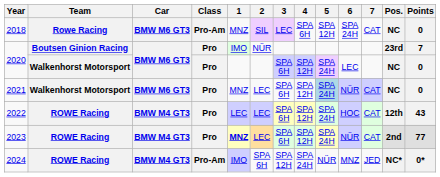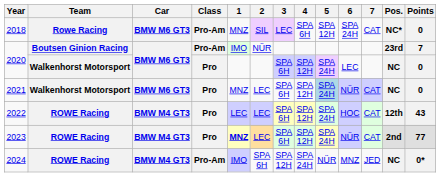 <table class="wikitable" border="1" style="text-align:center; font-size:85%;">
 <tr>
 <th>Year</th>
 <th>Team</th>
 <th>Car</th>
 <th>Class</th>
 <th>1</th>
 <th>2</th>
 <th>3</th>
 <th>4</th>
 <th>5</th>
 <th>6</th>
 <th>7</th>
 <th>Pos.</th>
 <th>Points</th>
 </tr>
 <tr>
 <td><a href='#'>2018</a></td>
 <th nowrap><a href='#'>Rowe Racing</a></th>
 <th nowrap><a href='#'>BMW M6 GT3</a></th>
 <th nowrap>Pro-Am</th>
 <td><a href='#'>MNZ</a></td>
 <td style="background:#EFCFFF;"><a href='#'>SIL</a><br></td>
 <td style="background:#EFCFFF;"><a href='#'>LEC</a><br></td>
 <td><a href='#'>SPA<br>6H</a></td>
 <td><a href='#'>SPA<br>12H</a></td>
 <td><a href='#'>SPA<br>24H</a></td>
 <td><a href='#'>CAT</a></td>
-<th>NC</th>
+<th>NC*</th>
 <th>0</th>
 </tr>
 <tr>
 <td rowspan="2"><a href='#'>2020</a></td>
 <th nowrap><a href='#'>Boutsen Ginion Racing</a></th>
 <th rowspan="2" nowrap><a href='#'>BMW M6 GT3</a></th>
-<th>Pro</th>
+<th nowrap>Pro-Am</th>
 <td style="background:#DFFFDF;"><a href='#'>IMO</a><br></td>
 <td><a href='#'>NÜR</a></td>
 <td></td>
 <td></td>
 <td></td>
 <td></td>
 <td></td>
 <th>23rd</th>
 <th>7</th>
 </tr>
 <tr>
 <th nowrap>Walkenhorst Motorsport</th>
 <th>Pro</th>
 <td></td>
 <td></td>
 <td style="background:#CFCFFF;"><a href='#'>SPA<br>6H</a><br></td>
 <td style="background:#CFCFFF;"><a href='#'>SPA<br>12H</a><br></td>
 <td style="background:#EFCFFF;"><a href='#'>SPA<br>24H</a><br></td>
 <td><a href='#'>LEC</a></td>
 <td></td>
 <th>NC</th>
 <th>0</th>
 </tr>
 <tr>
 <td><a href='#'>2021</a></td>
 <th nowrap>Walkenhorst Motorsport</th>
 <th nowrap><a href='#'>BMW M6 GT3</a></th>
 <th>Pro</th>
 <td><a href='#'>MNZ</a></td>
 <td><a href='#'>LEC</a></td>
 <td><a href='#'>SPA<br>6H</a></td>
 <td><a href='#'>SPA<br>12H</a></td>
 <td style="background: lightblue;"><a href='#'>SPA<br>24H</a></td>
 <td style="background:#CFCFFF;"><a href='#'>NÜR</a><br></td>
 <td style="background:#CFCFFF;"><a href='#'>CAT</a><br></td>
 <th>NC</th>
 <th>0</th>
 </tr>
 <tr>
 <td><a href='#'>2022</a></td>
 <th nowrap><a href='#'>ROWE Racing</a></th>
 <th nowrap><a href='#'>BMW M4 GT3</a></th>
 <th>Pro</th>
 <td style="background:#CFCFFF;"><a href='#'>LEC</a><br></td>
 <td style="background:#CFCFFF;"><a href='#'>LEC</a><br></td>
 <td style="background:#FFFFBF;"><a href='#'>SPA<br>6H</a><br></td>
 <td style="background:#FFFFBF;"><a href='#'>SPA<br>12H</a><br></td>
 <td style="background:#DFFFDF;"><a href='#'>SPA<br>24H</a><br></td>
 <td style="background:#CFCFFF;"><a href='#'>HOC</a><br></td>
 <td style="background:#DFFFDF;"><a href='#'>CAT</a><br></td>
 <th>12th</th>
 <th>43</th>
 </tr>
 <tr>
 <td><a href='#'>2023</a></td>
 <th nowrap><a href='#'>ROWE Racing</a></th>
 <th nowrap><a href='#'>BMW M4 GT3</a></th>
 <th>Pro</th>
 <td style="background:#FFFFBF;"><strong><a href='#'>MNZ</a></strong><br></td>
 <td style="background:#FFDF9F;"><a href='#'>LEC</a><br></td>
 <td style="background:#DFFFDF;"><a href='#'>SPA<br>6H</a><br></td>
 <td style="background:#DFFFDF;"><a href='#'>SPA<br>12H</a><br></td>
 <td style="background:#FFFFBF;"><a href='#'>SPA<br>24H</a><br></td>
 <td style="background:#CFCFFF;"><a href='#'>NÜR</a><br></td>
 <td style="background:#DFFFDF;"><a href='#'>CAT</a><br></td>
 <th style="background:#DFDFDF;">2nd</th>
 <th style="background:#DFDFDF;">77</th>
 </tr>
 <tr>
 <td><a href='#'>2024</a></td>
 <th nowrap><a href='#'>ROWE Racing</a></th>
 <th nowrap><a href='#'>BMW M4 GT3</a></th>
 <th nowrap>Pro-Am</th>
 <td style="background:#CFCFFF;"><a href='#'>IMO</a><br></td>
 <td><a href='#'>SPA<br>6H</a></td>
 <td><a href='#'>SPA<br>12H</a></td>
 <td><a href='#'>SPA<br>24H</a></td>
 <td><a href='#'>NÜR</a></td>
 <td><a href='#'>MNZ</a></td>
 <td><a href='#'>JED</a></td>
-<th>NC*</th>
+<th>NC</th>
 <th>0*</th>
 </tr>
 </table>
